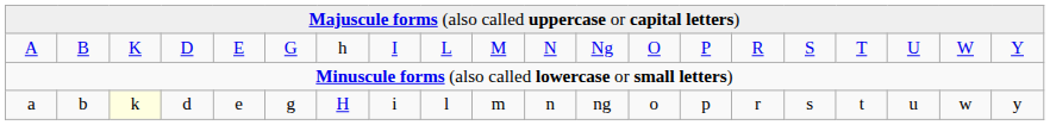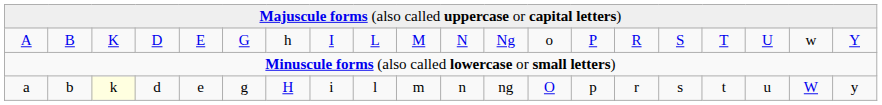 <table class="wikitable" style="border-collapse:collapse;">
 <tr>
 <td colspan="20" bgcolor="#EFEFEF" align="center"><strong><a href='#'>Majuscule forms</a></strong> (also called <strong>uppercase</strong> or <strong>capital letters</strong>)</td>
 </tr>
 <tr>
 <td width=3% align="center"><a href='#'>A</a></td>
 <td width=3% align="center"><a href='#'>B</a></td>
 <td width=3% align="center"><a href='#'>K</a></td>
 <td width=3% align="center"><a href='#'>D</a></td>
 <td width=3% align="center"><a href='#'>E</a></td>
 <td width=3% align="center"><a href='#'>G</a></td>
 <td align="center">h</td>
 <td width=3% align="center"><a href='#'>I</a></td>
 <td width=3% align="center"><a href='#'>L</a></td>
 <td width=3% align="center"><a href='#'>M</a></td>
 <td width=3% align="center"><a href='#'>N</a></td>
 <td width=3% align="center"><a href='#'>Ng</a></td>
-<td width=3% align="center"><a href='#'>O</a></td>
+<td align="center">o</td>
 <td width=3% align="center"><a href='#'>P</a></td>
 <td width=3% align="center"><a href='#'>R</a></td>
 <td width=3% align="center"><a href='#'>S</a></td>
 <td width=3% align="center"><a href='#'>T</a></td>
 <td width=3% align="center"><a href='#'>U</a></td>
-<td width=3% align="center"><a href='#'>W</a></td>
+<td align="center">w</td>
 <td width=3% align="center"><a href='#'>Y</a></td>
 </tr>
 <tr>
 <td colspan="20" align="center"><strong><a href='#'>Minuscule forms</a></strong> (also called <strong>lowercase</strong> or <strong>small letters</strong>)</td>
 </tr>
 <tr>
 <td align="center">a</td>
 <td align="center">b</td>
 <td align="center" style="background: lightyellow;">k</td>
 <td align="center">d</td>
 <td align="center">e</td>
 <td align="center">g</td>
 <td width=3% align="center"><a href='#'>H</a></td>
 <td align="center">i</td>
 <td align="center">l</td>
 <td align="center">m</td>
 <td align="center">n</td>
 <td align="center">ng</td>
-<td align="center">o</td>
+<td width=3% align="center"><a href='#'>O</a></td>
 <td align="center">p</td>
 <td align="center">r</td>
 <td align="center">s</td>
 <td align="center">t</td>
 <td align="center">u</td>
-<td align="center">w</td>
+<td width=3% align="center"><a href='#'>W</a></td>
 <td align="center">y</td>
 </tr>
 </table>
